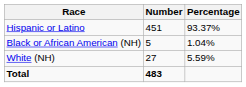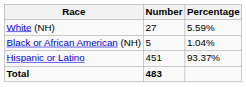 <table class="wikitable">
 <tr>
 <th>Race</th>
 <th>Number</th>
 <th>Percentage</th>
 </tr>
 <tr>
-<td><a href='#'>Hispanic or Latino</a></td>
-<td>451</td>
-<td>93.37%</td>
+<td><a href='#'>White</a> (NH)</td>
+<td>27</td>
+<td>5.59%</td>
 </tr>
 <tr>
 <td><a href='#'>Black or African American</a> (NH)</td>
 <td>5</td>
 <td>1.04%</td>
 </tr>
 <tr>
-<td><a href='#'>White</a> (NH)</td>
-<td>27</td>
-<td>5.59%</td>
+<td><a href='#'>Hispanic or Latino</a></td>
+<td>451</td>
+<td>93.37%</td>
 </tr>
 <tr>
 <td><strong>Total</strong></td>
 <td><strong>483</strong></td>
 <td></td>
 </tr>
 </table>
